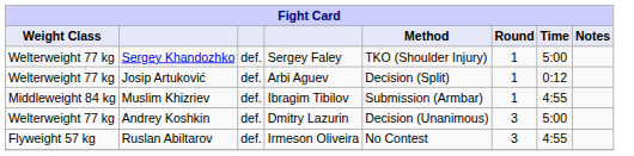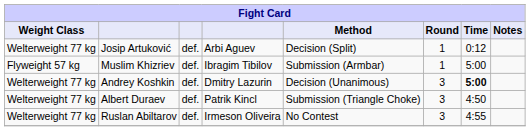 <table class="wikitable" style="font-size: 80%;">
 <tr>
 <th colspan="8" style="background-color: #ccf; color: #000080; text-align: center;"><strong>Fight Card</strong></th>
 </tr>
 <tr>
 <th colspan="1" style="background-color: #E6E8FA; color: #000000; text-align: center;">Weight Class</th>
 <th colspan="1" style="background-color: #E6E8FA; color: #000000; text-align: center;"></th>
 <th colspan="1" style="background-color: #E6E8FA; color: #000000; text-align: center;"></th>
 <th colspan="1" style="background-color: #E6E8FA; color: #000000; text-align: center;"></th>
 <th colspan="1" style="background-color: #E6E8FA; color: #000000; text-align: center;">Method</th>
 <th colspan="1" style="background-color: #E6E8FA; color: #000000; text-align: center;">Round</th>
 <th colspan="1" style="background-color: #E6E8FA; color: #000000; text-align: center;">Time</th>
 <th colspan="1" style="background-color: #E6E8FA; color: #000000; text-align: center;">Notes</th>
 </tr>
 <tr>
 <td>Welterweight 77 kg</td>
-<td> <a href='#'>Sergey Khandozhko</a></td>
-<td>def.</td>
-<td> Sergey Faley</td>
-<td>TKO (Shoulder Injury)</td>
-<td align=center>1</td>
-<td align=center>5:00</td>
-<td></td>
-</tr>
-<tr>
-<td>Welterweight 77 kg</td>
 <td> Josip Artuković</td>
 <td>def.</td>
 <td> Arbi Aguev</td>
 <td>Decision (Split)</td>
 <td align=center>1</td>
 <td align=center>0:12</td>
 <td></td>
 </tr>
 <tr>
-<td>Middleweight 84 kg</td>
+<td>Flyweight 57 kg</td>
 <td> Muslim Khizriev</td>
 <td>def.</td>
 <td> Ibragim Tibilov</td>
 <td>Submission (Armbar)</td>
 <td align=center>1</td>
-<td align=center>4:55</td>
+<td align=center>5:00</td>
 <td></td>
 </tr>
 <tr>
 <td>Welterweight 77 kg</td>
 <td> Andrey Koshkin</td>
 <td>def.</td>
 <td> Dmitry Lazurin</td>
 <td>Decision (Unanimous)</td>
 <td align=center>3</td>
-<td align=center>5:00</td>
+<td align=center><strong>5:00</strong></td>
 <td></td>
 </tr>
 <tr>
-<td>Flyweight 57 kg</td>
+<td>Welterweight 77 kg</td>
+<td> Albert Duraev</td>
+<td>def.</td>
+<td> Patrik Kincl</td>
+<td>Submission (Triangle Choke)</td>
+<td align=center>3</td>
+<td align=center>4:50</td>
+<td></td>
+</tr>
+<tr>
+<td>Welterweight 77 kg</td>
 <td> Ruslan Abiltarov</td>
 <td>def.</td>
 <td> Irmeson Oliveira</td>
 <td>No Contest</td>
 <td align=center>3</td>
 <td align=center>4:55</td>
 <td></td>
 </tr>
 <tr>
 </tr>
 </table>
